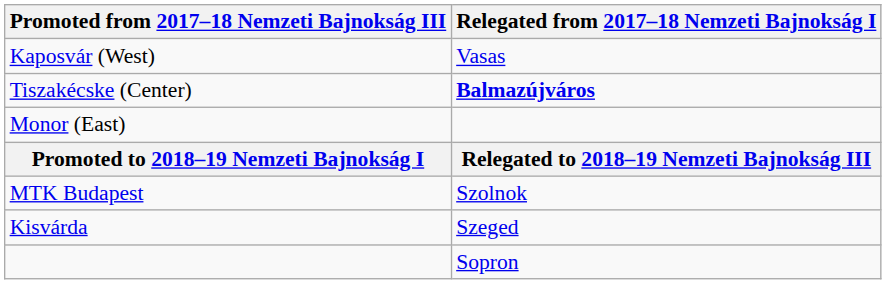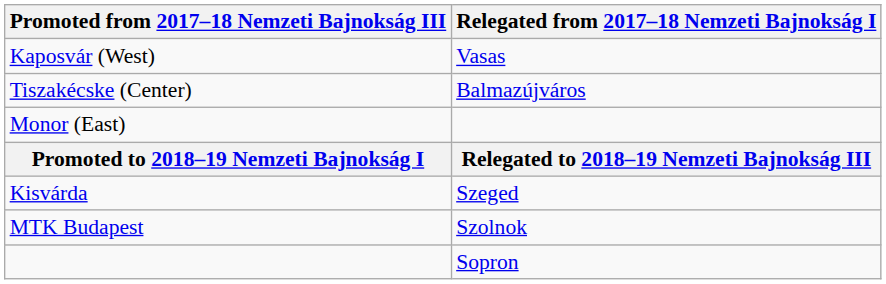 <table class="wikitable sortable">
 <tr>
 <th>Promoted from <a href='#'>2017–18 Nemzeti Bajnokság III</a></th>
 <th>Relegated from <a href='#'>2017–18 Nemzeti Bajnokság I</a></th>
 </tr>
 <tr>
 <td><a href='#'>Kaposvár</a> (West)</td>
 <td><a href='#'>Vasas</a></td>
 </tr>
 <tr>
 <td><a href='#'>Tiszakécske</a> (Center)</td>
-<td><strong><a href='#'>Balmazújváros</a></strong></td>
+<td><a href='#'>Balmazújváros</a></td>
 </tr>
 <tr>
 <td><a href='#'>Monor</a> (East)</td>
 <td></td>
 </tr>
 <tr>
 <th>Promoted to <a href='#'>2018–19 Nemzeti Bajnokság I</a></th>
 <th>Relegated to <a href='#'>2018–19 Nemzeti Bajnokság III</a></th>
 </tr>
 <tr>
+<td><a href='#'>Kisvárda</a></td>
+<td><a href='#'>Szeged</a></td>
+</tr>
+<tr>
 <td><a href='#'>MTK Budapest</a></td>
 <td><a href='#'>Szolnok</a></td>
-</tr>
-<tr>
-<td><a href='#'>Kisvárda</a></td>
-<td><a href='#'>Szeged</a></td>
 </tr>
 <tr>
 <td></td>
 <td><a href='#'>Sopron</a></td>
 </tr>
 </table>
